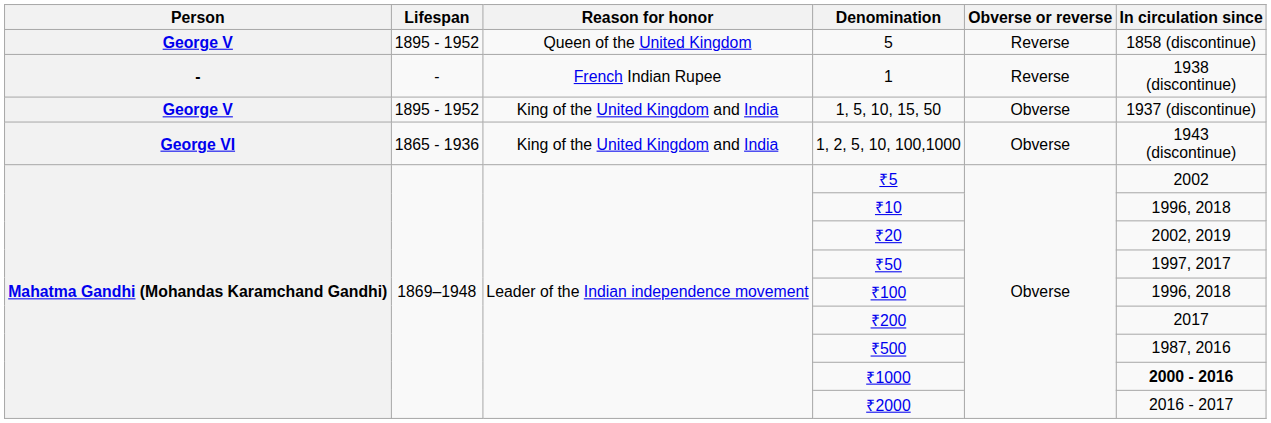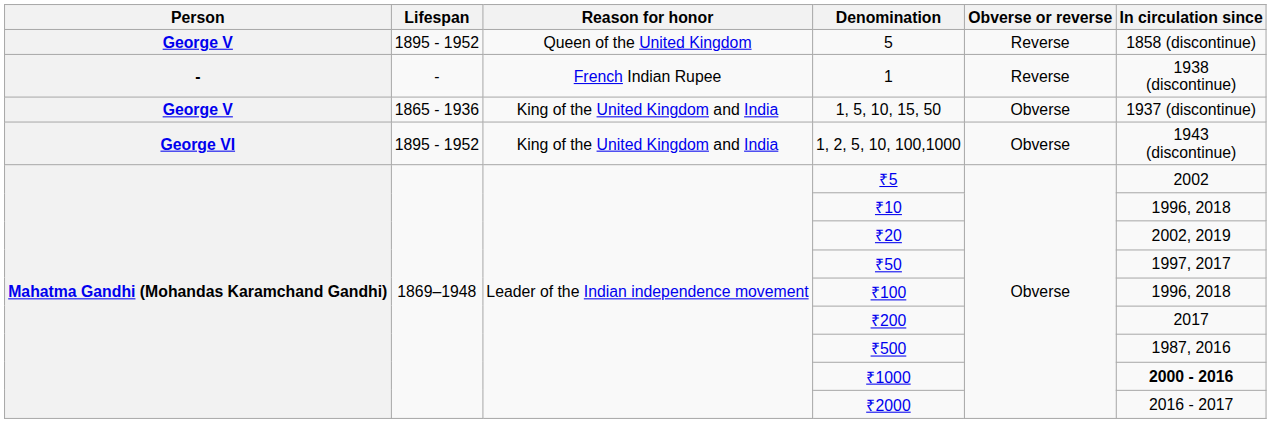 <table class="wikitable" style="font-size: 95%; text-align:center;">
 <tr>
 <th>Person</th>
 <th>Lifespan</th>
 <th>Reason for honor</th>
 <th>Denomination</th>
 <th>Obverse or reverse</th>
 <th>In circulation since</th>
 </tr>
 <tr>
 <th><a href='#'>George V</a></th>
 <td>1895 - 1952</td>
 <td>Queen of the <a href='#'>United Kingdom</a></td>
 <td>5</td>
 <td>Reverse</td>
 <td>1858 (discontinue)</td>
 </tr>
 <tr>
 <th>-</th>
 <td>-</td>
 <td><a href='#'>French</a> Indian Rupee</td>
 <td>1</td>
 <td>Reverse</td>
 <td>1938<br>(discontinue)</td>
 </tr>
 <tr>
 <th><a href='#'>George V</a></th>
-<td>1895 - 1952</td>
+<td>1865 - 1936</td>
 <td>King of the <a href='#'>United Kingdom</a> and <a href='#'>India</a></td>
 <td>1, 5, 10, 15, 50</td>
 <td>Obverse</td>
 <td>1937 (discontinue)</td>
 </tr>
 <tr>
 <th><a href='#'>George VI</a></th>
-<td>1865 - 1936</td>
+<td>1895 - 1952</td>
 <td>King of the <a href='#'>United Kingdom</a> and <a href='#'>India</a></td>
 <td>1, 2, 5, 10, 100,1000</td>
 <td>Obverse</td>
 <td>1943<br>(discontinue)</td>
 </tr>
 <tr>
 <th rowspan="9"><a href='#'>Mahatma Gandhi</a> (Mohandas Karamchand Gandhi)</th>
 <td rowspan="9">1869–1948</td>
 <td rowspan="9">Leader of the <a href='#'>Indian independence movement</a></td>
 <td><a href='#'>₹5</a></td>
 <td rowspan="9">Obverse</td>
 <td>2002</td>
 </tr>
 <tr>
 <td><a href='#'>₹10</a></td>
 <td>1996, 2018</td>
 </tr>
 <tr>
 <td><a href='#'>₹20</a></td>
 <td>2002, 2019</td>
 </tr>
 <tr>
 <td><a href='#'>₹50</a></td>
 <td>1997, 2017</td>
 </tr>
 <tr>
 <td><a href='#'>₹100</a></td>
 <td>1996, 2018</td>
 </tr>
 <tr>
 <td><a href='#'>₹200</a></td>
 <td>2017</td>
 </tr>
 <tr>
 <td><a href='#'>₹500</a></td>
 <td>1987, 2016</td>
 </tr>
 <tr>
 <td><a href='#'>₹1000</a></td>
 <td><strong>2000 - 2016</strong></td>
 </tr>
 <tr>
 <td><a href='#'>₹2000</a></td>
 <td>2016 - 2017</td>
 </tr>
 </table>
